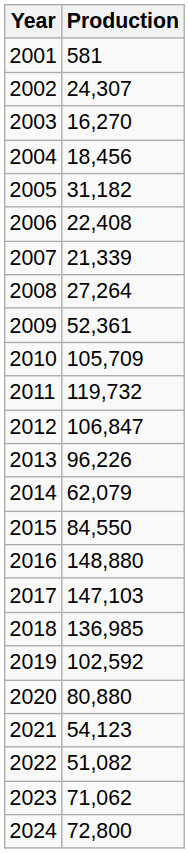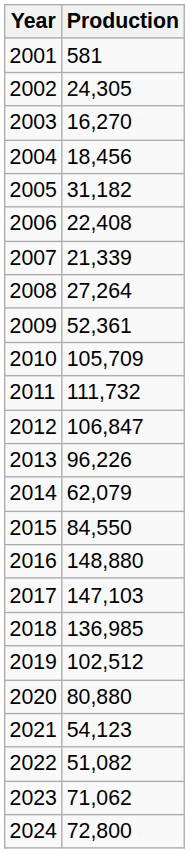 <table class="wikitable">
 <tr>
 <th>Year</th>
 <th>Production</th>
 </tr>
 <tr>
 <td>2001</td>
 <td>581</td>
 </tr>
 <tr>
 <td>2002</td>
-<td>24,307</td>
+<td>24,305</td>
 </tr>
 <tr>
 <td>2003</td>
 <td>16,270</td>
 </tr>
 <tr>
 <td>2004</td>
 <td>18,456</td>
 </tr>
 <tr>
 <td>2005</td>
 <td>31,182</td>
 </tr>
 <tr>
 <td>2006</td>
 <td>22,408</td>
 </tr>
 <tr>
 <td>2007</td>
 <td>21,339</td>
 </tr>
 <tr>
 <td>2008</td>
 <td>27,264</td>
 </tr>
 <tr>
 <td>2009</td>
 <td>52,361</td>
 </tr>
 <tr>
 <td>2010</td>
 <td>105,709</td>
 </tr>
 <tr>
 <td>2011</td>
-<td>119,732</td>
+<td>111,732</td>
 </tr>
 <tr>
 <td>2012</td>
 <td>106,847</td>
 </tr>
 <tr>
 <td>2013</td>
 <td>96,226</td>
 </tr>
 <tr>
 <td>2014</td>
 <td>62,079</td>
 </tr>
 <tr>
 <td>2015</td>
 <td>84,550</td>
 </tr>
 <tr>
 <td>2016</td>
 <td>148,880</td>
 </tr>
 <tr>
 <td>2017</td>
 <td>147,103</td>
 </tr>
 <tr>
 <td>2018</td>
 <td>136,985</td>
 </tr>
 <tr>
 <td>2019</td>
-<td>102,592</td>
+<td>102,512</td>
 </tr>
 <tr>
 <td>2020</td>
 <td>80,880</td>
 </tr>
 <tr>
 <td>2021</td>
 <td>54,123</td>
 </tr>
 <tr>
 <td>2022</td>
 <td>51,082</td>
 </tr>
 <tr>
 <td>2023</td>
 <td>71,062</td>
 </tr>
 <tr>
 <td>2024</td>
 <td>72,800</td>
 </tr>
 </table>
